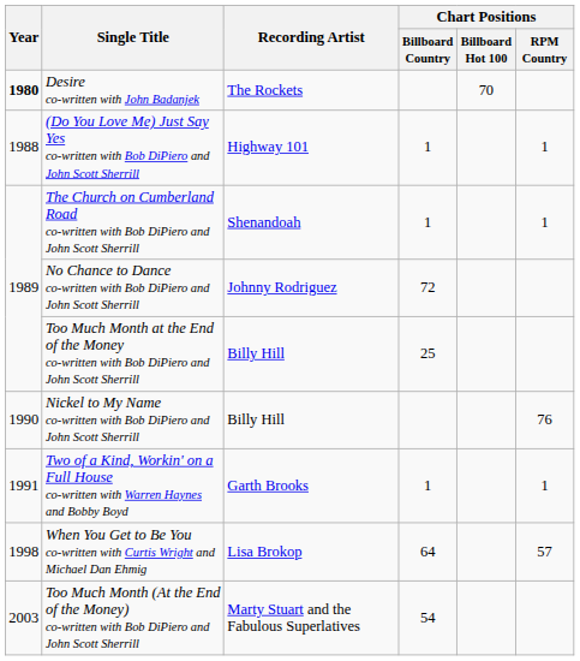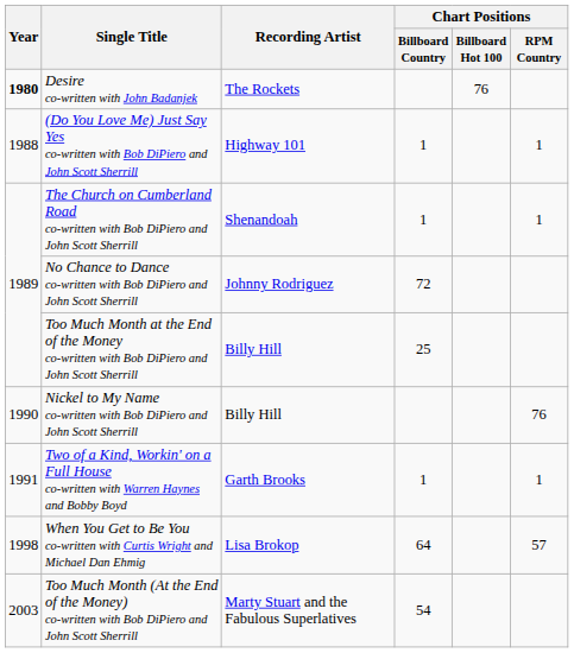 <table class="wikitable">
 <tr>
 <th rowspan="2">Year</th>
 <th rowspan="2">Single Title</th>
 <th rowspan="2">Recording Artist</th>
 <th colspan="6">Chart Positions</th>
 </tr>
 <tr>
 <th width="55"><small>Billboard Country</small></th>
 <th width="55"><small>Billboard Hot 100</small></th>
 <th width="55"><small>RPM Country</small></th>
 </tr>
 <tr>
 <td><strong>1980</strong></td>
 <td><em>Desire</em> <br> <small><em>co-written with <a href='#'>John Badanjek</a></em></small></td>
 <td><a href='#'>The Rockets</a></td>
 <td></td>
-<td align="center">70</td>
+<td align="center">76</td>
 <td></td>
 </tr>
 <tr>
 <td>1988</td>
 <td><em><a href='#'>(Do You Love Me) Just Say Yes</a></em> <br> <small><em>co-written with <a href='#'>Bob DiPiero</a> and <a href='#'>John Scott Sherrill</a></em></small></td>
 <td><a href='#'>Highway 101</a></td>
 <td align="center">1</td>
 <td></td>
 <td align="center">1</td>
 </tr>
 <tr>
 <td rowspan="3">1989</td>
 <td><em><a href='#'>The Church on Cumberland Road</a></em>  <br> <small><em>co-written with Bob DiPiero and John Scott Sherrill</em></small></td>
 <td><a href='#'>Shenandoah</a></td>
 <td align="center">1</td>
 <td></td>
 <td align="center">1</td>
 </tr>
 <tr>
 <td><em>No Chance to Dance</em>  <br> <small><em>co-written with Bob DiPiero and John Scott Sherrill</em></small></td>
 <td><a href='#'>Johnny Rodriguez</a></td>
 <td align="center">72</td>
 <td></td>
 <td></td>
 </tr>
 <tr>
 <td><em>Too Much Month at the End of the Money</em>  <br> <small><em>co-written with Bob DiPiero and John Scott Sherrill</em></small></td>
 <td><a href='#'>Billy Hill</a></td>
 <td align="center">25</td>
 <td></td>
 <td></td>
 </tr>
 <tr>
 <td>1990</td>
 <td><em>Nickel to My Name</em> <br> <small><em>co-written with Bob DiPiero and John Scott Sherrill</em></small></td>
 <td>Billy Hill</td>
 <td></td>
 <td></td>
 <td align="center">76</td>
 </tr>
 <tr>
 <td>1991</td>
 <td><em><a href='#'>Two of a Kind, Workin' on a Full House</a></em> <br> <small><em>co-written with <a href='#'>Warren Haynes</a> and Bobby Boyd</em></small></td>
 <td><a href='#'>Garth Brooks</a></td>
 <td align="center">1</td>
 <td></td>
 <td align="center">1</td>
 </tr>
 <tr>
 <td>1998</td>
 <td><em>When You Get to Be You</em> <br> <small><em>co-written with <a href='#'>Curtis Wright</a> and Michael Dan Ehmig</em></small></td>
 <td><a href='#'>Lisa Brokop</a></td>
 <td align="center">64</td>
 <td></td>
 <td align="center">57</td>
 </tr>
 <tr>
 <td>2003</td>
 <td><em>Too Much Month (At the End of the Money)</em> <br> <small><em>co-written with Bob DiPiero and John Scott Sherrill</em></small></td>
 <td><a href='#'>Marty Stuart</a> and the Fabulous Superlatives</td>
 <td align="center">54</td>
 <td></td>
 <td></td>
 </tr>
 </table>
